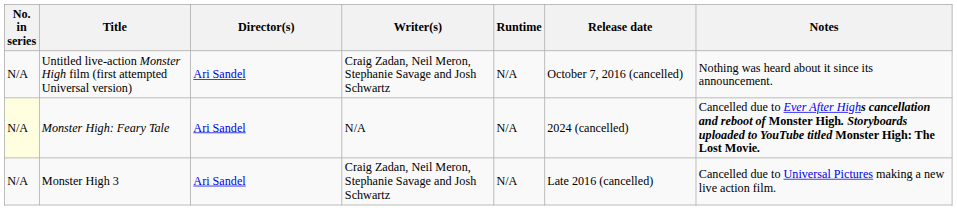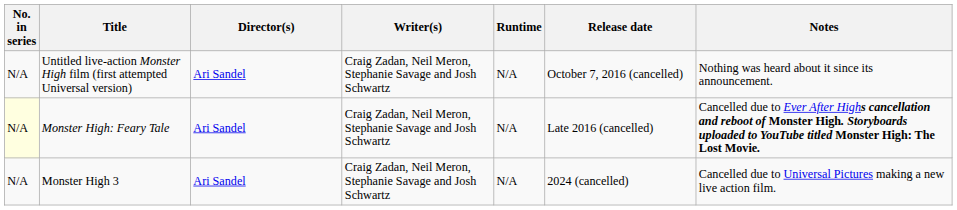 <table class="wikitable sortable">
 <tr>
 <th style="width: 1em;">No. in series</th>
 <th style="width: 12em;">Title</th>
 <th style="width: 12em;">Director(s)</th>
 <th style="width: 12em;">Writer(s)</th>
 <th style="width: 3em;">Runtime</th>
 <th style="width: 12em;">Release date</th>
 <th>Notes</th>
 </tr>
 <tr>
 <td>N/A</td>
 <td>Untitled live-action <em>Monster High</em> film (first attempted Universal version)</td>
 <td><a href='#'>Ari Sandel</a></td>
 <td>Craig Zadan, Neil Meron, Stephanie Savage and Josh Schwartz</td>
 <td>N/A</td>
 <td>October 7, 2016 (cancelled)</td>
 <td>Nothing was heard about it since its announcement.</td>
 </tr>
 <tr>
 <td style="background: lightyellow;">N/A</td>
 <td><em>Monster High: Feary Tale</em></td>
 <td><a href='#'>Ari Sandel</a></td>
+<td>Craig Zadan, Neil Meron, Stephanie Savage and Josh Schwartz</td>
 <td>N/A</td>
-<td>N/A</td>
-<td>2024 (cancelled)</td>
+<td>Late 2016 (cancelled)</td>
 <td>Cancelled due to <em><a href='#'>Ever After High</a><strong>s cancellation and reboot of </em>Monster High<em>. Storyboards uploaded to YouTube titled </em>Monster High: The Lost Movie<em>.</td>
 </tr>
 <tr>
 <td>N/A</td>
 <td></em>Monster High 3<em></td>
 <td><a href='#'>Ari Sandel</a></td>
 <td>Craig Zadan, Neil Meron, Stephanie Savage and Josh Schwartz</td>
 <td>N/A</td>
-<td>Late 2016 (cancelled)</td>
+<td>2024 (cancelled)</td>
 <td>Cancelled due to <a href='#'>Universal Pictures</a> making a new live action film.</td>
 </tr>
 </table>
